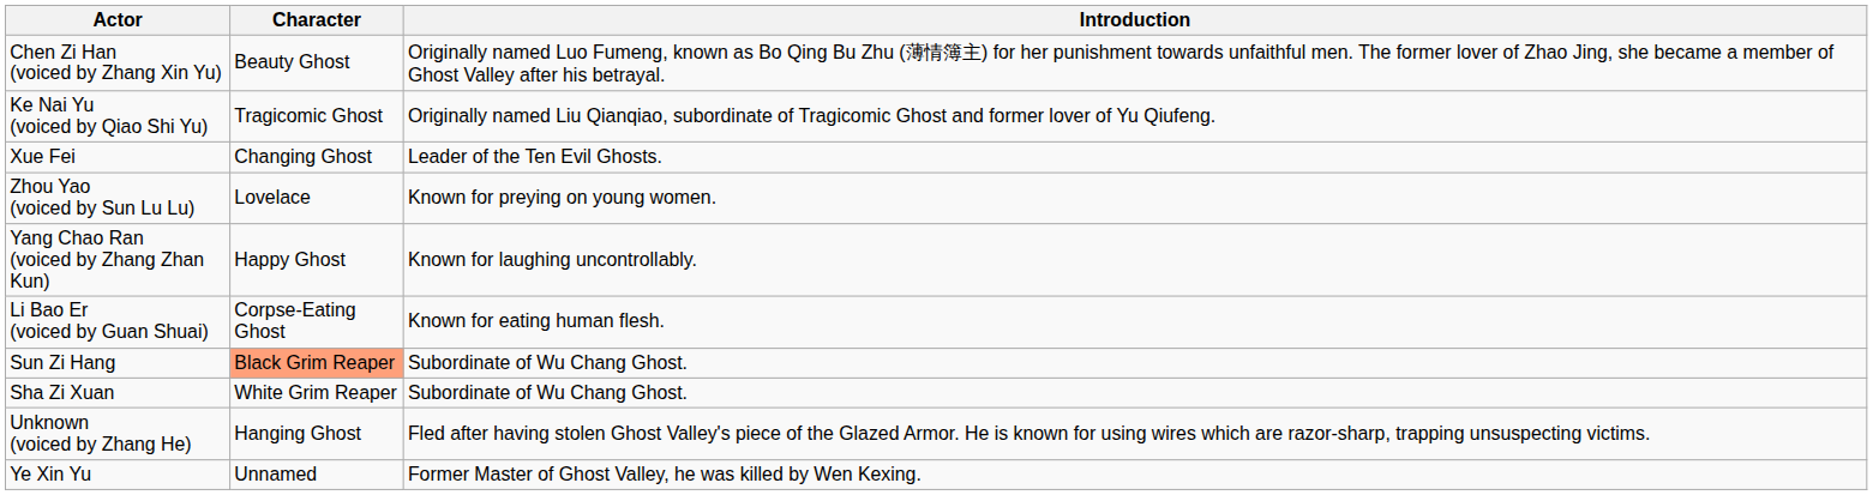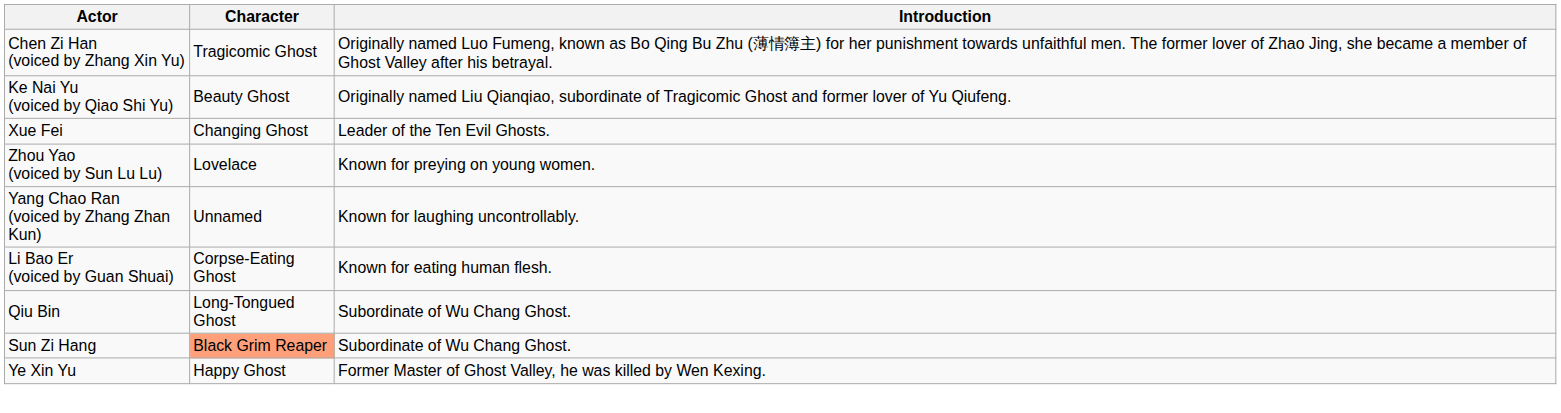 <table class="wikitable">
 <tr>
 <th>Actor</th>
 <th>Character</th>
 <th>Introduction</th>
 </tr>
 <tr>
 <td>Chen Zi Han<br>(voiced by Zhang Xin Yu)</td>
-<td>Beauty Ghost</td>
+<td>Tragicomic Ghost</td>
 <td>Originally named Luo Fumeng, known as Bo Qing Bu Zhu (薄情簿主) for her punishment towards unfaithful men. The former lover of Zhao Jing, she became a member of Ghost Valley after his betrayal.</td>
 </tr>
 <tr>
 <td>Ke Nai Yu<br>(voiced by Qiao Shi Yu)</td>
-<td>Tragicomic Ghost</td>
+<td>Beauty Ghost</td>
 <td>Originally named Liu Qianqiao, subordinate of Tragicomic Ghost and former lover of Yu Qiufeng.</td>
 </tr>
 <tr>
 <td>Xue Fei</td>
 <td>Changing Ghost</td>
 <td>Leader of the Ten Evil Ghosts.</td>
 </tr>
 <tr>
 <td>Zhou Yao<br>(voiced by Sun Lu Lu)</td>
 <td>Lovelace</td>
 <td>Known for preying on young women.</td>
 </tr>
 <tr>
 <td>Yang Chao Ran<br>(voiced by Zhang Zhan Kun)</td>
-<td>Happy Ghost</td>
+<td>Unnamed</td>
 <td>Known for laughing uncontrollably.</td>
 </tr>
 <tr>
 <td>Li Bao Er<br>(voiced by Guan Shuai)</td>
 <td>Corpse-Eating Ghost</td>
 <td>Known for eating human flesh.</td>
 </tr>
 <tr>
+<td>Qiu Bin</td>
+<td>Long-Tongued Ghost</td>
+<td>Subordinate of Wu Chang Ghost.</td>
+</tr>
+<tr>
 <td>Sun Zi Hang</td>
 <td style="background: lightsalmon;">Black Grim Reaper</td>
 <td>Subordinate of Wu Chang Ghost.</td>
 </tr>
 <tr>
-<td>Sha Zi Xuan</td>
-<td>White Grim Reaper</td>
-<td>Subordinate of Wu Chang Ghost.</td>
-</tr>
-<tr>
-<td>Unknown<br>(voiced by Zhang He)</td>
-<td>Hanging Ghost</td>
-<td>Fled after having stolen Ghost Valley's piece of the Glazed Armor. He is known for using wires which are razor-sharp, trapping unsuspecting victims.</td>
-</tr>
-<tr>
 <td>Ye Xin Yu</td>
-<td>Unnamed</td>
+<td>Happy Ghost</td>
 <td>Former Master of Ghost Valley, he was killed by Wen Kexing.</td>
 </tr>
 </table>
